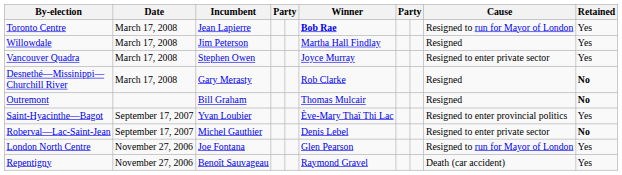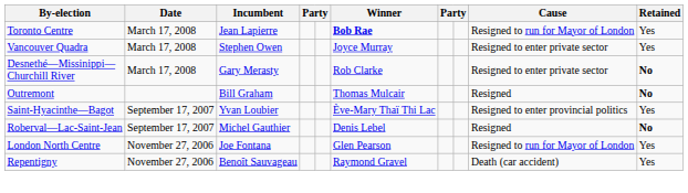 <table class="wikitable">
 <tr>
 <th>By-election</th>
 <th>Date</th>
 <th>Incumbent</th>
 <th colspan=2>Party</th>
 <th>Winner</th>
 <th colspan=2>Party</th>
 <th>Cause</th>
 <th>Retained</th>
 </tr>
 <tr>
 <td><a href='#'>Toronto Centre</a></td>
 <td>March 17, 2008</td>
 <td><a href='#'>Jean Lapierre</a></td>
 <td></td>
 <td></td>
 <td><strong><a href='#'>Bob Rae</a></strong></td>
 <td></td>
 <td></td>
 <td>Resigned to <a href='#'>run for Mayor of London</a></td>
 <td>Yes</td>
 </tr>
 <tr>
-<td><a href='#'>Willowdale</a></td>
-<td>March 17, 2008</td>
-<td><a href='#'>Jim Peterson</a></td>
-<td></td>
-<td></td>
-<td><a href='#'>Martha Hall Findlay</a></td>
-<td></td>
-<td></td>
-<td>Resigned</td>
-<td>Yes</td>
-</tr>
-<tr>
 <td><a href='#'>Vancouver Quadra</a></td>
 <td>March 17, 2008</td>
 <td><a href='#'>Stephen Owen</a></td>
 <td></td>
 <td></td>
 <td><a href='#'>Joyce Murray</a></td>
 <td></td>
 <td></td>
 <td>Resigned to enter private sector</td>
 <td>Yes</td>
 </tr>
 <tr>
 <td><a href='#'>Desnethé—Missinippi—<br>Churchill River</a></td>
 <td>March 17, 2008</td>
 <td><a href='#'>Gary Merasty</a></td>
 <td></td>
 <td></td>
 <td><a href='#'>Rob Clarke</a></td>
 <td></td>
 <td></td>
-<td>Resigned</td>
+<td>Resigned to enter private sector</td>
 <td><strong>No</strong></td>
 </tr>
 <tr>
 <td><a href='#'>Outremont</a></td>
 <td></td>
 <td><a href='#'>Bill Graham</a></td>
 <td></td>
 <td></td>
 <td><a href='#'>Thomas Mulcair</a></td>
 <td></td>
 <td></td>
 <td>Resigned</td>
 <td><strong>No</strong></td>
 </tr>
 <tr>
 <td><a href='#'>Saint-Hyacinthe—Bagot</a></td>
 <td>September 17, 2007</td>
 <td><a href='#'>Yvan Loubier</a></td>
 <td></td>
 <td></td>
 <td><a href='#'>Ève-Mary Thaï Thi Lac</a></td>
 <td></td>
 <td></td>
 <td>Resigned to enter provincial politics</td>
 <td>Yes</td>
 </tr>
 <tr>
 <td><a href='#'>Roberval—Lac-Saint-Jean</a></td>
 <td>September 17, 2007</td>
 <td><a href='#'>Michel Gauthier</a></td>
 <td></td>
 <td></td>
 <td><a href='#'>Denis Lebel</a></td>
 <td></td>
 <td></td>
-<td>Resigned to enter private sector</td>
+<td>Resigned</td>
 <td><strong>No</strong></td>
 </tr>
 <tr>
 <td><a href='#'>London North Centre</a></td>
 <td>November 27, 2006</td>
 <td><a href='#'>Joe Fontana</a></td>
 <td></td>
 <td></td>
 <td><a href='#'>Glen Pearson</a></td>
 <td></td>
 <td></td>
 <td>Resigned to <a href='#'>run for Mayor of London</a></td>
 <td>Yes</td>
 </tr>
 <tr>
 <td><a href='#'>Repentigny</a></td>
 <td>November 27, 2006</td>
 <td><a href='#'>Benoît Sauvageau</a></td>
 <td></td>
 <td></td>
 <td><a href='#'>Raymond Gravel</a></td>
 <td></td>
 <td></td>
 <td>Death (car accident)</td>
 <td>Yes</td>
 </tr>
 </table>
